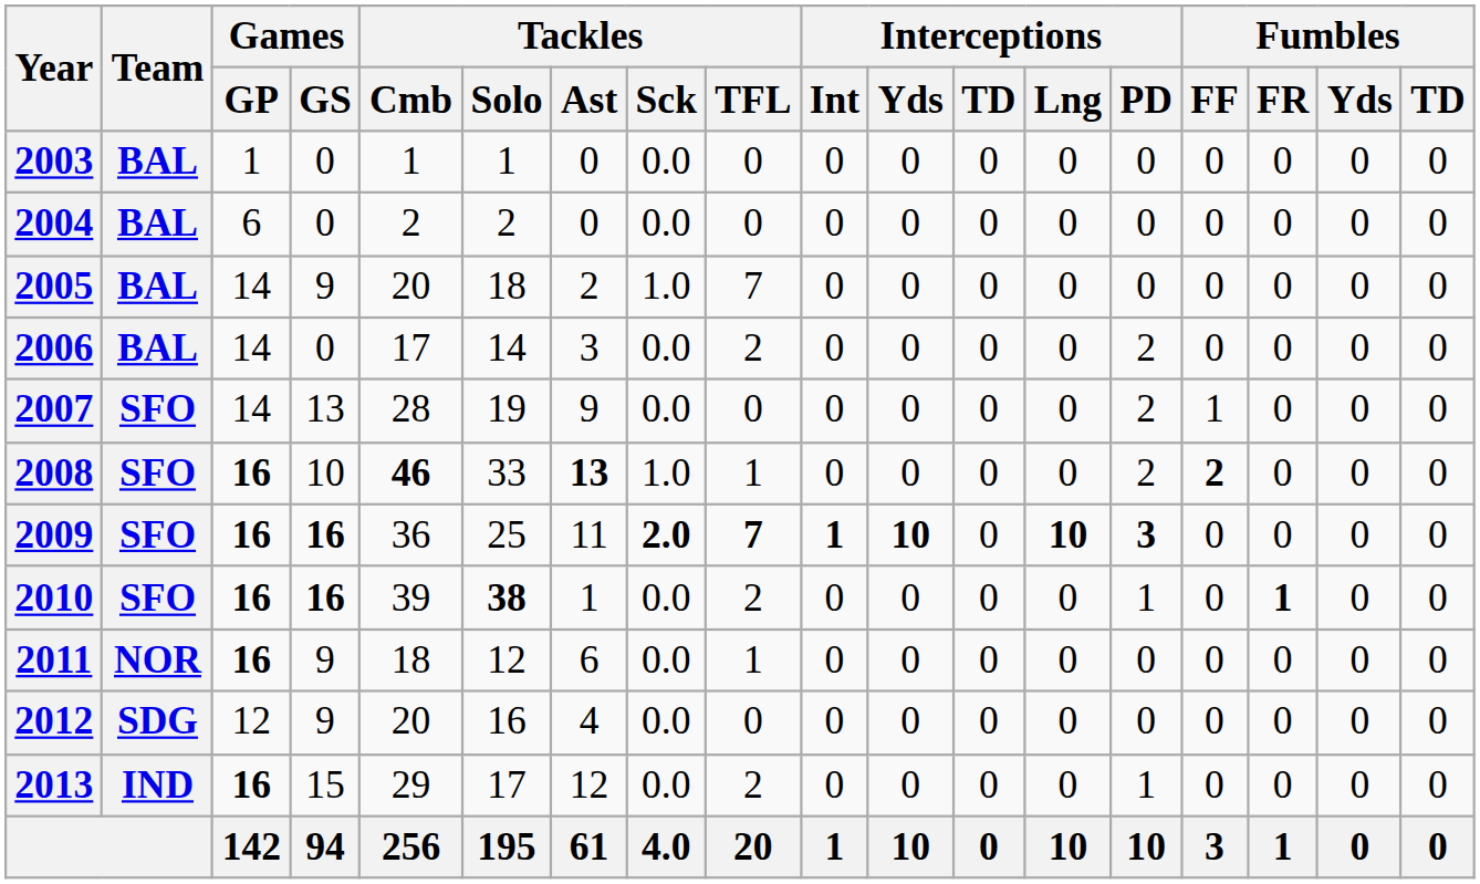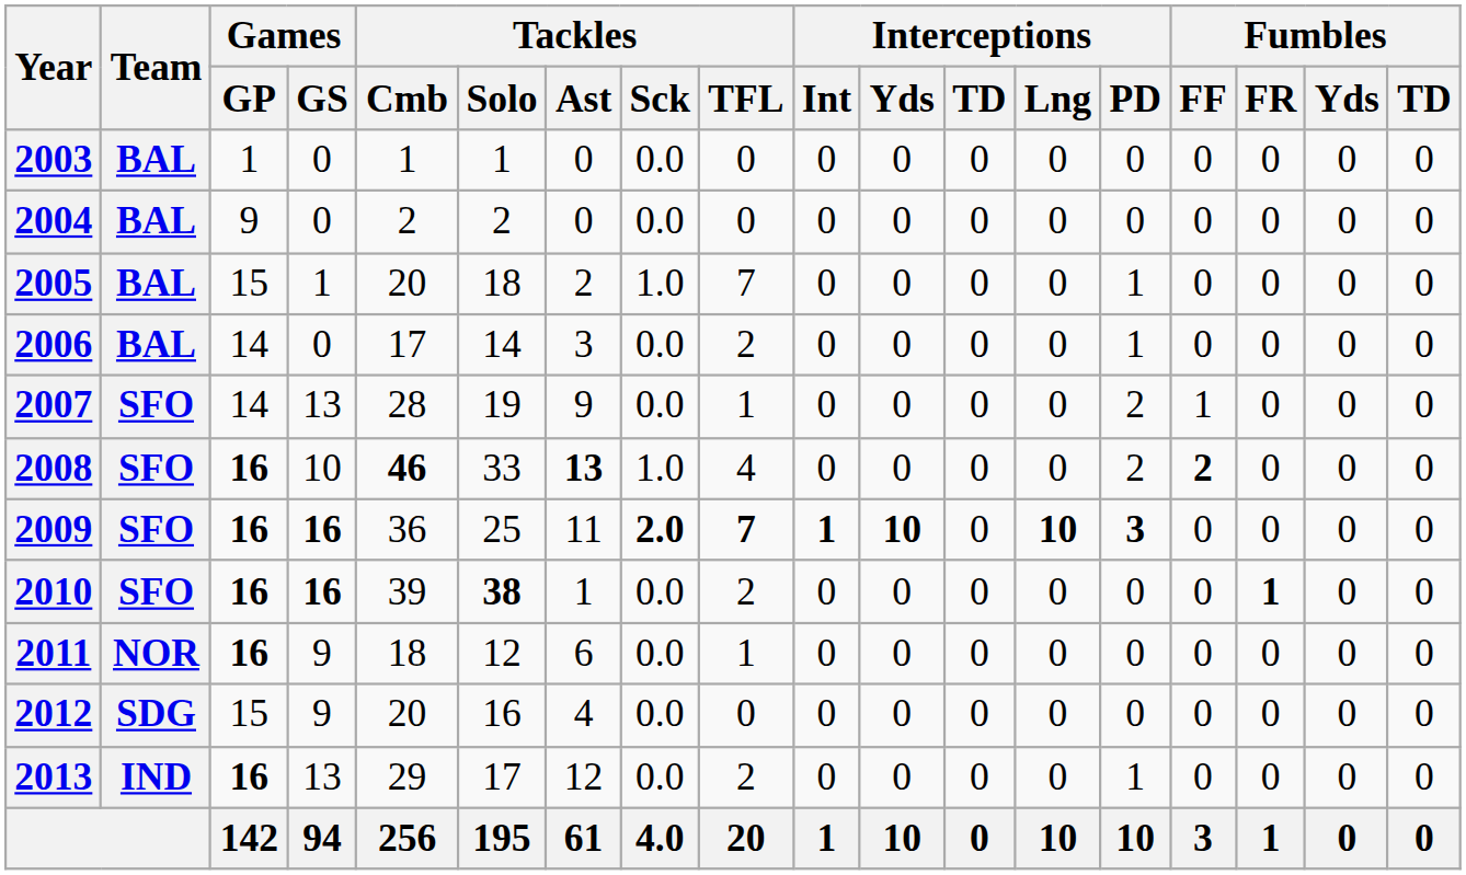 <table class="wikitable" style="text-align:center">
 <tr>
 <th rowspan="2">Year</th>
 <th rowspan="2">Team</th>
 <th colspan="2">Games</th>
 <th colspan="5">Tackles</th>
 <th colspan="5">Interceptions</th>
 <th colspan="4">Fumbles</th>
 </tr>
 <tr>
 <th>GP</th>
 <th>GS</th>
 <th>Cmb</th>
 <th>Solo</th>
 <th>Ast</th>
 <th>Sck</th>
 <th>TFL</th>
 <th>Int</th>
 <th>Yds</th>
 <th>TD</th>
 <th>Lng</th>
 <th>PD</th>
 <th>FF</th>
 <th>FR</th>
 <th>Yds</th>
 <th>TD</th>
 </tr>
 <tr>
 <th><a href='#'>2003</a></th>
 <th><a href='#'>BAL</a></th>
 <td>1</td>
 <td>0</td>
 <td>1</td>
 <td>1</td>
 <td>0</td>
 <td>0.0</td>
 <td>0</td>
 <td>0</td>
 <td>0</td>
 <td>0</td>
 <td>0</td>
 <td>0</td>
 <td>0</td>
 <td>0</td>
 <td>0</td>
 <td>0</td>
 </tr>
 <tr>
 <th><a href='#'>2004</a></th>
 <th><a href='#'>BAL</a></th>
-<td>6</td>
+<td>9</td>
 <td>0</td>
 <td>2</td>
 <td>2</td>
 <td>0</td>
 <td>0.0</td>
 <td>0</td>
 <td>0</td>
 <td>0</td>
 <td>0</td>
 <td>0</td>
 <td>0</td>
 <td>0</td>
 <td>0</td>
 <td>0</td>
 <td>0</td>
 </tr>
 <tr>
 <th><a href='#'>2005</a></th>
 <th><a href='#'>BAL</a></th>
-<td>14</td>
-<td>9</td>
+<td>15</td>
+<td>1</td>
 <td>20</td>
 <td>18</td>
 <td>2</td>
 <td>1.0</td>
 <td>7</td>
 <td>0</td>
 <td>0</td>
 <td>0</td>
 <td>0</td>
-<td>0</td>
+<td>1</td>
 <td>0</td>
 <td>0</td>
 <td>0</td>
 <td>0</td>
 </tr>
 <tr>
 <th><a href='#'>2006</a></th>
 <th><a href='#'>BAL</a></th>
 <td>14</td>
 <td>0</td>
 <td>17</td>
 <td>14</td>
 <td>3</td>
 <td>0.0</td>
 <td>2</td>
 <td>0</td>
 <td>0</td>
 <td>0</td>
 <td>0</td>
-<td>2</td>
+<td>1</td>
 <td>0</td>
 <td>0</td>
 <td>0</td>
 <td>0</td>
 </tr>
 <tr>
 <th><a href='#'>2007</a></th>
 <th><a href='#'>SFO</a></th>
 <td>14</td>
 <td>13</td>
 <td>28</td>
 <td>19</td>
 <td>9</td>
 <td>0.0</td>
-<td>0</td>
+<td>1</td>
 <td>0</td>
 <td>0</td>
 <td>0</td>
 <td>0</td>
 <td>2</td>
 <td>1</td>
 <td>0</td>
 <td>0</td>
 <td>0</td>
 </tr>
 <tr>
 <th><a href='#'>2008</a></th>
 <th><a href='#'>SFO</a></th>
 <td><strong>16</strong></td>
 <td>10</td>
 <td><strong>46</strong></td>
 <td>33</td>
 <td><strong>13</strong></td>
 <td>1.0</td>
-<td>1</td>
+<td>4</td>
 <td>0</td>
 <td>0</td>
 <td>0</td>
 <td>0</td>
 <td>2</td>
 <td><strong>2</strong></td>
 <td>0</td>
 <td>0</td>
 <td>0</td>
 </tr>
 <tr>
 <th><a href='#'>2009</a></th>
 <th><a href='#'>SFO</a></th>
 <td><strong>16</strong></td>
 <td><strong>16</strong></td>
 <td>36</td>
 <td>25</td>
 <td>11</td>
 <td><strong>2.0</strong></td>
 <td><strong>7</strong></td>
 <td><strong>1</strong></td>
 <td><strong>10</strong></td>
 <td>0</td>
 <td><strong>10</strong></td>
 <td><strong>3</strong></td>
 <td>0</td>
 <td>0</td>
 <td>0</td>
 <td>0</td>
 </tr>
 <tr>
 <th><a href='#'>2010</a></th>
 <th><a href='#'>SFO</a></th>
 <td><strong>16</strong></td>
 <td><strong>16</strong></td>
 <td>39</td>
 <td><strong>38</strong></td>
 <td>1</td>
 <td>0.0</td>
 <td>2</td>
 <td>0</td>
 <td>0</td>
 <td>0</td>
 <td>0</td>
-<td>1</td>
+<td>0</td>
 <td>0</td>
 <td><strong>1</strong></td>
 <td>0</td>
 <td>0</td>
 </tr>
 <tr>
 <th><a href='#'>2011</a></th>
 <th><a href='#'>NOR</a></th>
 <td><strong>16</strong></td>
 <td>9</td>
 <td>18</td>
 <td>12</td>
 <td>6</td>
 <td>0.0</td>
 <td>1</td>
 <td>0</td>
 <td>0</td>
 <td>0</td>
 <td>0</td>
 <td>0</td>
 <td>0</td>
 <td>0</td>
 <td>0</td>
 <td>0</td>
 </tr>
 <tr>
 <th><a href='#'>2012</a></th>
 <th><a href='#'>SDG</a></th>
-<td>12</td>
+<td>15</td>
 <td>9</td>
 <td>20</td>
 <td>16</td>
 <td>4</td>
 <td>0.0</td>
 <td>0</td>
 <td>0</td>
 <td>0</td>
 <td>0</td>
 <td>0</td>
 <td>0</td>
 <td>0</td>
 <td>0</td>
 <td>0</td>
 <td>0</td>
 </tr>
 <tr>
 <th><a href='#'>2013</a></th>
 <th><a href='#'>IND</a></th>
 <td><strong>16</strong></td>
-<td>15</td>
+<td>13</td>
 <td>29</td>
 <td>17</td>
 <td>12</td>
 <td>0.0</td>
 <td>2</td>
 <td>0</td>
 <td>0</td>
 <td>0</td>
 <td>0</td>
 <td>1</td>
 <td>0</td>
 <td>0</td>
 <td>0</td>
 <td>0</td>
 </tr>
 <tr>
 <th colspan="2"></th>
 <th>142</th>
 <th>94</th>
 <th>256</th>
 <th>195</th>
 <th>61</th>
 <th>4.0</th>
 <th>20</th>
 <th>1</th>
 <th>10</th>
 <th>0</th>
 <th>10</th>
 <th>10</th>
 <th>3</th>
 <th>1</th>
 <th>0</th>
 <th>0</th>
 </tr>
 </table>
